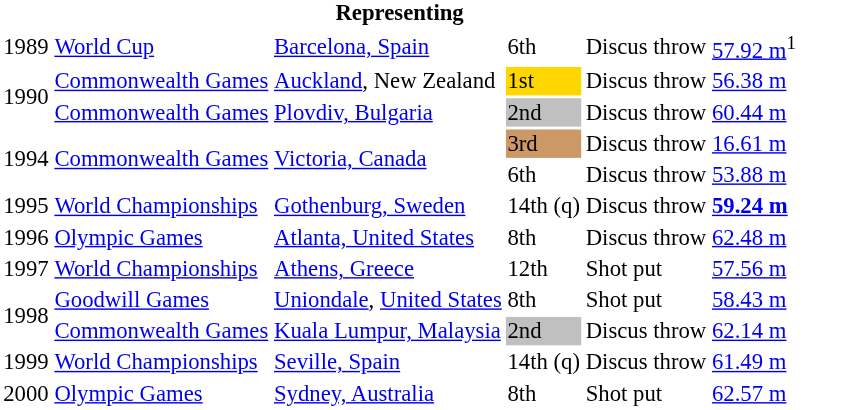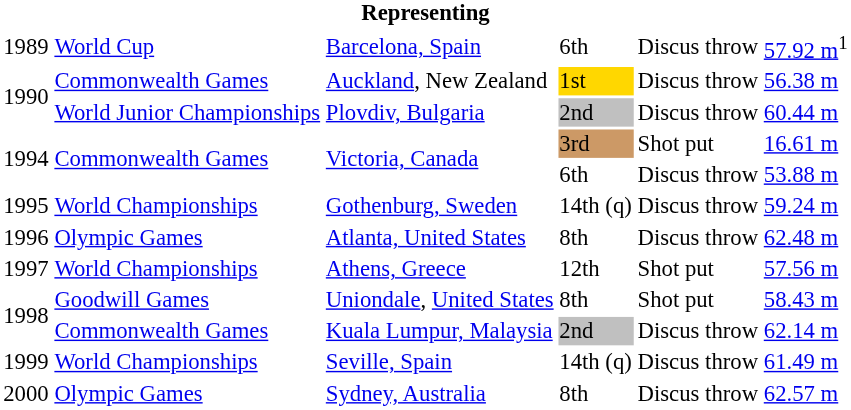 <table>
 <tr>
 <th colspan="6">Representing </th>
 </tr>
 <tr>
 <td>1989</td>
 <td><a href='#'>World Cup</a></td>
 <td><a href='#'>Barcelona, Spain</a></td>
 <td>6th</td>
 <td>Discus throw</td>
 <td><a href='#'>57.92 m</a><sup>1</sup></td>
 </tr>
 <tr>
 <td rowspan=2>1990</td>
 <td><a href='#'>Commonwealth Games</a></td>
 <td><a href='#'>Auckland</a>, New Zealand</td>
 <td bgcolor="gold">1st</td>
 <td>Discus throw</td>
 <td><a href='#'>56.38 m</a></td>
 </tr>
 <tr>
-<td><a href='#'>Commonwealth Games</a></td>
+<td><a href='#'>World Junior Championships</a></td>
 <td><a href='#'>Plovdiv, Bulgaria</a></td>
 <td bgcolor="silver">2nd</td>
 <td>Discus throw</td>
 <td><a href='#'>60.44 m</a></td>
 </tr>
 <tr>
 <td rowspan=2>1994</td>
 <td rowspan=2><a href='#'>Commonwealth Games</a></td>
 <td rowspan=2><a href='#'>Victoria, Canada</a></td>
 <td bgcolor="cc9966">3rd</td>
-<td>Discus throw</td>
+<td>Shot put</td>
 <td><a href='#'>16.61 m</a></td>
 </tr>
 <tr>
 <td>6th</td>
 <td>Discus throw</td>
 <td><a href='#'>53.88 m</a></td>
 </tr>
 <tr>
 <td>1995</td>
 <td><a href='#'>World Championships</a></td>
 <td><a href='#'>Gothenburg, Sweden</a></td>
 <td>14th (q)</td>
 <td>Discus throw</td>
-<td><strong><a href='#'>59.24 m</a></strong></td>
+<td><a href='#'>59.24 m</a></td>
 </tr>
 <tr>
 <td>1996</td>
 <td><a href='#'>Olympic Games</a></td>
 <td><a href='#'>Atlanta, United States</a></td>
 <td>8th</td>
 <td>Discus throw</td>
 <td><a href='#'>62.48 m</a></td>
 </tr>
 <tr>
 <td>1997</td>
 <td><a href='#'>World Championships</a></td>
 <td><a href='#'>Athens, Greece</a></td>
 <td>12th</td>
 <td>Shot put</td>
 <td><a href='#'>57.56 m</a></td>
 </tr>
 <tr>
 <td rowspan=2>1998</td>
 <td><a href='#'>Goodwill Games</a></td>
 <td><a href='#'>Uniondale</a>, <a href='#'>United States</a></td>
 <td>8th</td>
 <td>Shot put</td>
 <td><a href='#'>58.43 m</a></td>
 </tr>
 <tr>
 <td><a href='#'>Commonwealth Games</a></td>
 <td><a href='#'>Kuala Lumpur, Malaysia</a></td>
 <td bgcolor="silver">2nd</td>
 <td>Discus throw</td>
 <td><a href='#'>62.14 m</a></td>
 </tr>
 <tr>
 <td>1999</td>
 <td><a href='#'>World Championships</a></td>
 <td><a href='#'>Seville, Spain</a></td>
 <td>14th (q)</td>
 <td>Discus throw</td>
 <td><a href='#'>61.49 m</a></td>
 </tr>
 <tr>
 <td>2000</td>
 <td><a href='#'>Olympic Games</a></td>
 <td><a href='#'>Sydney, Australia</a></td>
 <td>8th</td>
-<td>Shot put</td>
+<td>Discus throw</td>
 <td><a href='#'>62.57 m</a></td>
 </tr>
 </table>
